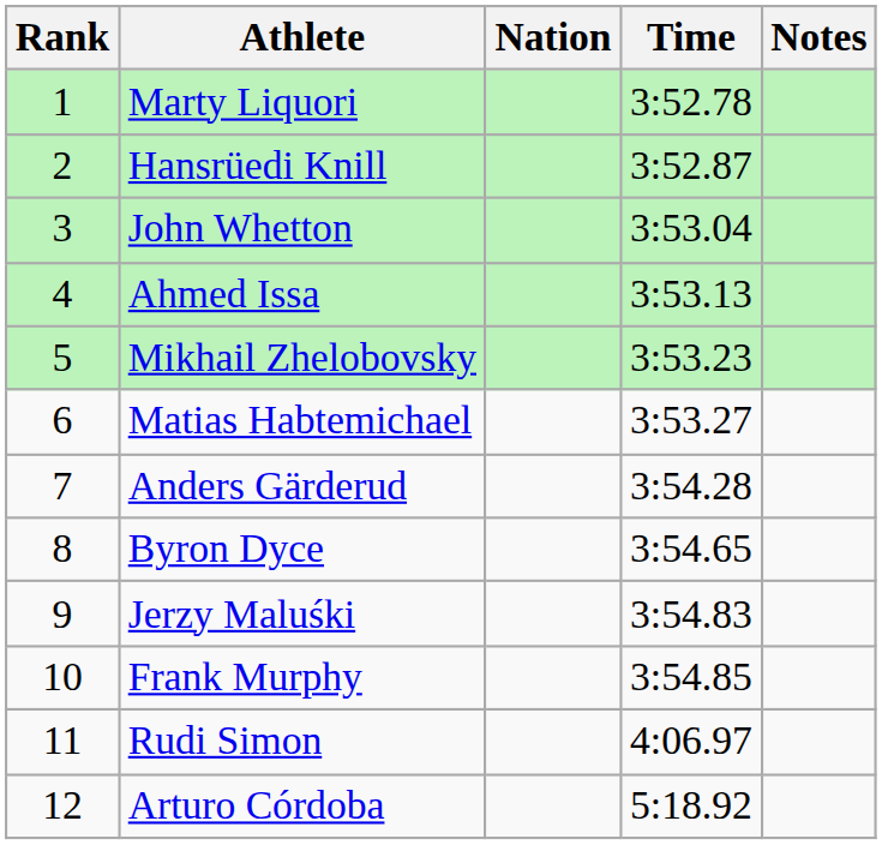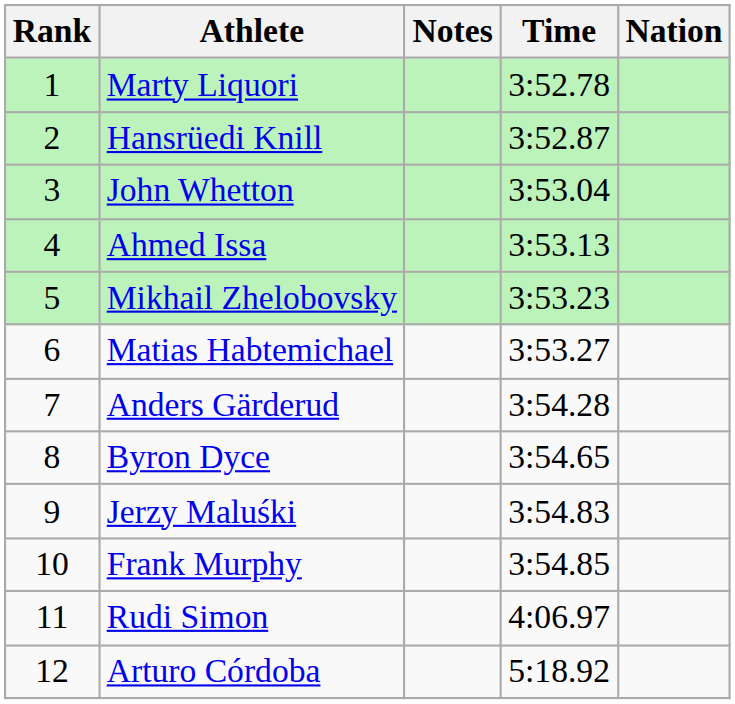 <table class="wikitable sortable" style="text-align:center">
 <tr>
 <th>Rank</th>
 <th>Athlete</th>
+<th>Notes</th>
+<th>Time</th>
 <th>Nation</th>
-<th>Time</th>
-<th>Notes</th>
 </tr>
 <tr bgcolor=bbf3bb>
 <td>1</td>
 <td align=left><a href='#'>Marty Liquori</a></td>
+<td></td>
+<td>3:52.78</td>
 <td align=left></td>
-<td>3:52.78</td>
-<td></td>
 </tr>
 <tr bgcolor=bbf3bb>
 <td>2</td>
 <td align=left><a href='#'>Hansrüedi Knill</a></td>
+<td></td>
+<td>3:52.87</td>
 <td align=left></td>
-<td>3:52.87</td>
-<td></td>
 </tr>
 <tr bgcolor=bbf3bb>
 <td>3</td>
 <td align=left><a href='#'>John Whetton</a></td>
+<td></td>
+<td>3:53.04</td>
 <td align=left></td>
-<td>3:53.04</td>
-<td></td>
 </tr>
 <tr bgcolor=bbf3bb>
 <td>4</td>
 <td align=left><a href='#'>Ahmed Issa</a></td>
+<td></td>
+<td>3:53.13</td>
 <td align=left></td>
-<td>3:53.13</td>
-<td></td>
 </tr>
 <tr bgcolor=bbf3bb>
 <td>5</td>
 <td align=left><a href='#'>Mikhail Zhelobovsky</a></td>
+<td></td>
+<td>3:53.23</td>
 <td align=left></td>
-<td>3:53.23</td>
-<td></td>
 </tr>
 <tr>
 <td>6</td>
 <td align=left><a href='#'>Matias Habtemichael</a></td>
+<td></td>
+<td>3:53.27</td>
 <td align=left></td>
-<td>3:53.27</td>
-<td></td>
 </tr>
 <tr>
 <td>7</td>
 <td align=left><a href='#'>Anders Gärderud</a></td>
+<td></td>
+<td>3:54.28</td>
 <td align=left></td>
-<td>3:54.28</td>
-<td></td>
 </tr>
 <tr>
 <td>8</td>
 <td align=left><a href='#'>Byron Dyce</a></td>
+<td></td>
+<td>3:54.65</td>
 <td align=left></td>
-<td>3:54.65</td>
-<td></td>
 </tr>
 <tr>
 <td>9</td>
 <td align=left><a href='#'>Jerzy Maluśki</a></td>
+<td></td>
+<td>3:54.83</td>
 <td align=left></td>
-<td>3:54.83</td>
-<td></td>
 </tr>
 <tr>
 <td>10</td>
 <td align=left><a href='#'>Frank Murphy</a></td>
+<td></td>
+<td>3:54.85</td>
 <td align=left></td>
-<td>3:54.85</td>
-<td></td>
 </tr>
 <tr>
 <td>11</td>
 <td align=left><a href='#'>Rudi Simon</a></td>
+<td></td>
+<td>4:06.97</td>
 <td align=left></td>
-<td>4:06.97</td>
-<td></td>
 </tr>
 <tr>
 <td>12</td>
 <td align=left><a href='#'>Arturo Córdoba</a></td>
+<td></td>
+<td>5:18.92</td>
 <td align=left></td>
-<td>5:18.92</td>
-<td></td>
 </tr>
 </table>
